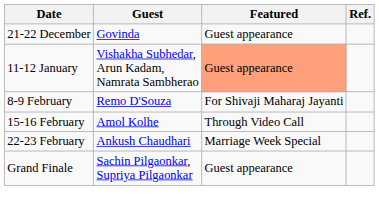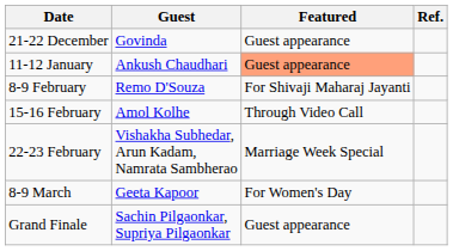 <table class="wikitable">
 <tr>
 <th>Date</th>
 <th>Guest</th>
 <th>Featured</th>
 <th>Ref.</th>
 </tr>
 <tr>
 <td>21-22 December</td>
 <td><a href='#'>Govinda</a></td>
 <td>Guest appearance</td>
 <td></td>
 </tr>
 <tr>
 <td>11-12 January</td>
-<td><a href='#'>Vishakha Subhedar</a>, <br> Arun Kadam, <br> Namrata Sambherao</td>
+<td><a href='#'>Ankush Chaudhari</a></td>
 <td style="background: lightsalmon;">Guest appearance</td>
 <td></td>
 </tr>
 <tr>
 <td>8-9 February</td>
 <td><a href='#'>Remo D'Souza</a></td>
 <td>For Shivaji Maharaj Jayanti</td>
 <td></td>
 </tr>
 <tr>
 <td>15-16 February</td>
 <td><a href='#'>Amol Kolhe</a></td>
 <td>Through Video Call</td>
 <td></td>
 </tr>
 <tr>
 <td>22-23 February</td>
-<td><a href='#'>Ankush Chaudhari</a></td>
+<td><a href='#'>Vishakha Subhedar</a>, <br> Arun Kadam, <br> Namrata Sambherao</td>
 <td>Marriage Week Special</td>
+<td></td>
+</tr>
+<tr>
+<td>8-9 March</td>
+<td><a href='#'>Geeta Kapoor</a></td>
+<td>For Women's Day</td>
 <td></td>
 </tr>
 <tr>
 <td>Grand Finale</td>
 <td><a href='#'>Sachin Pilgaonkar</a>, <br> <a href='#'>Supriya Pilgaonkar</a></td>
 <td>Guest appearance</td>
 <td></td>
 </tr>
 </table>
